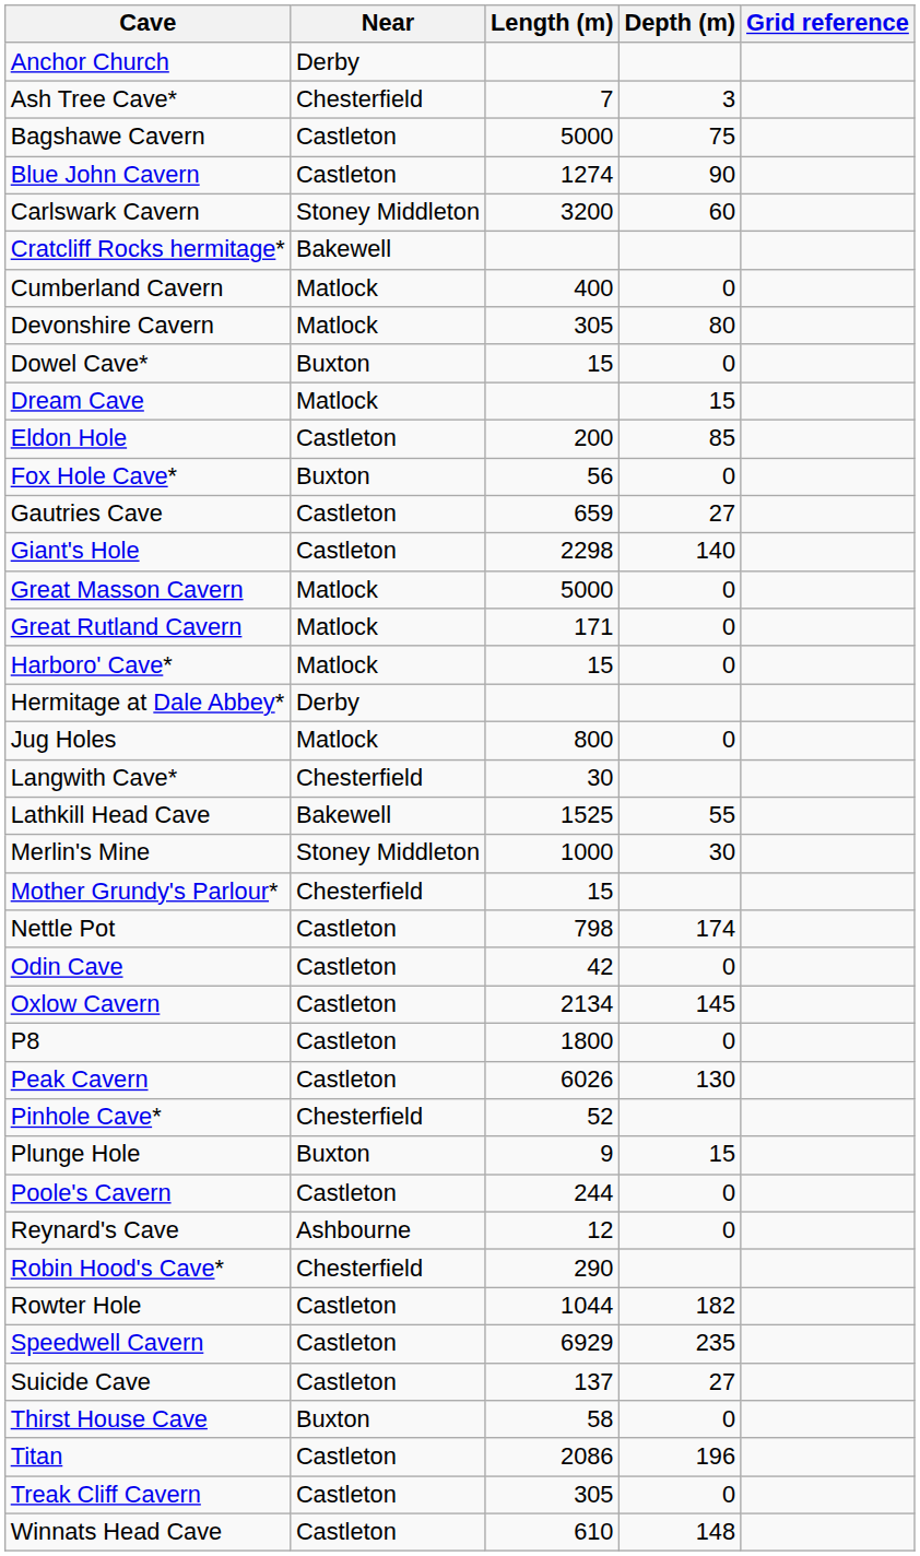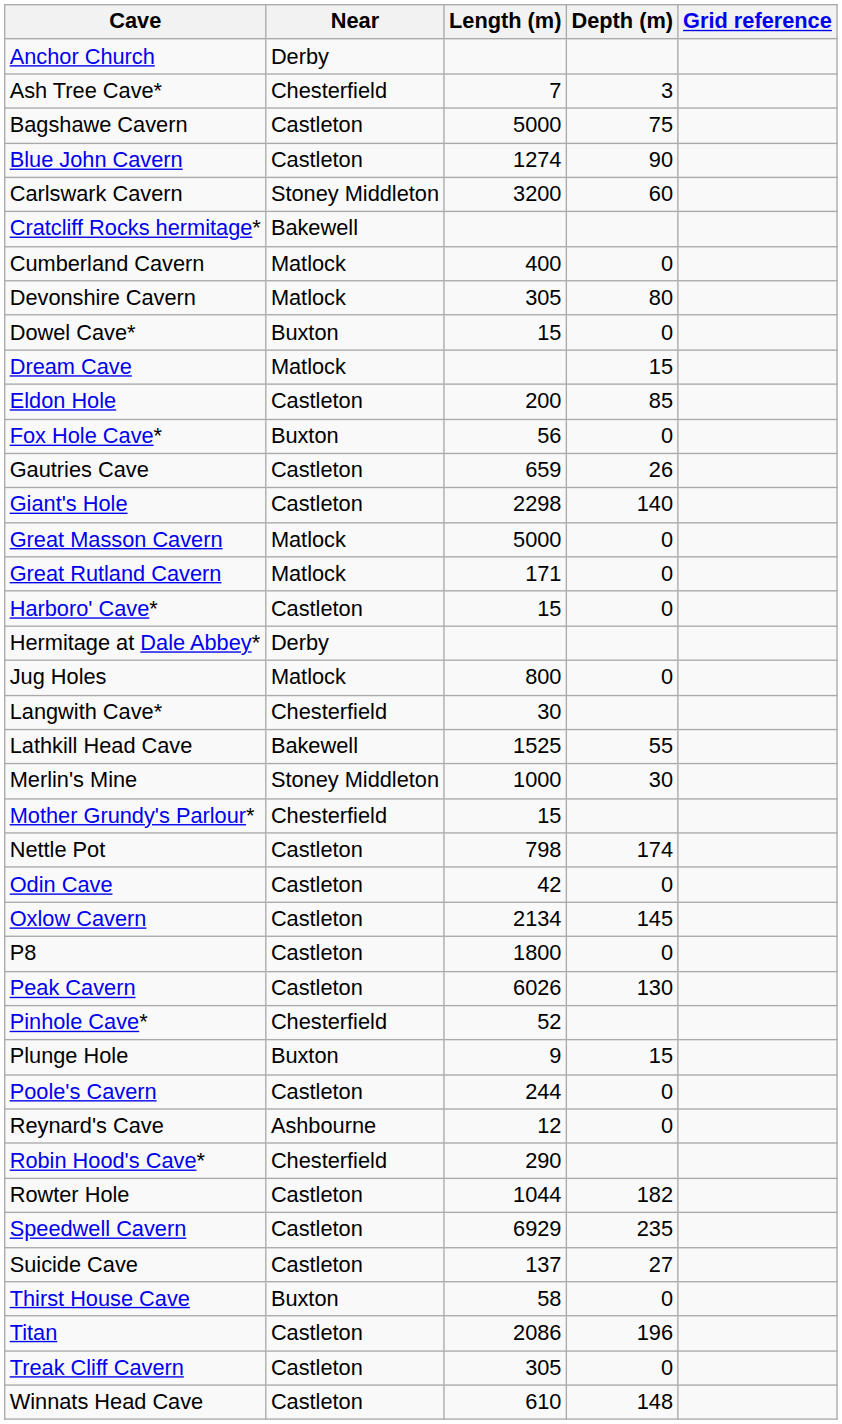 <table class="wikitable sortable">
 <tr>
 <th>Cave</th>
 <th>Near</th>
 <th>Length (m)</th>
 <th>Depth (m)</th>
 <th><a href='#'>Grid reference</a></th>
 </tr>
 <tr>
 <td><a href='#'>Anchor Church</a></td>
 <td>Derby</td>
 <td align="right"></td>
 <td align="right"></td>
 <td></td>
 </tr>
 <tr>
 <td>Ash Tree Cave* </td>
 <td>Chesterfield</td>
 <td align="right">7</td>
 <td align="right">3</td>
 <td></td>
 </tr>
 <tr>
 <td>Bagshawe Cavern</td>
 <td>Castleton</td>
 <td align="right">5000</td>
 <td align="right">75</td>
 <td></td>
 </tr>
 <tr>
 <td><a href='#'>Blue John Cavern</a></td>
 <td>Castleton</td>
 <td align="right">1274</td>
 <td align="right">90</td>
 <td></td>
 </tr>
 <tr>
 <td>Carlswark Cavern</td>
 <td>Stoney Middleton</td>
 <td align="right">3200</td>
 <td align="right">60</td>
 <td></td>
 </tr>
 <tr>
 <td><a href='#'>Cratcliff Rocks hermitage</a>* </td>
 <td>Bakewell</td>
 <td align="right"></td>
 <td align="right"></td>
 <td></td>
 </tr>
 <tr>
 <td>Cumberland Cavern</td>
 <td>Matlock</td>
 <td align="right">400</td>
 <td align="right">0</td>
 <td></td>
 </tr>
 <tr>
 <td>Devonshire Cavern</td>
 <td>Matlock</td>
 <td align="right">305</td>
 <td align="right">80</td>
 <td></td>
 </tr>
 <tr>
 <td>Dowel Cave* </td>
 <td>Buxton</td>
 <td align="right">15</td>
 <td align="right">0</td>
 <td></td>
 </tr>
 <tr>
 <td><a href='#'>Dream Cave</a></td>
 <td>Matlock</td>
 <td align="right"></td>
 <td align="right">15</td>
 <td></td>
 </tr>
 <tr>
 <td><a href='#'>Eldon Hole</a></td>
 <td>Castleton</td>
 <td align="right">200</td>
 <td align="right">85</td>
 <td></td>
 </tr>
 <tr>
 <td><a href='#'>Fox Hole Cave</a>* </td>
 <td>Buxton</td>
 <td align="right">56</td>
 <td align="right">0</td>
 <td></td>
 </tr>
 <tr>
 <td>Gautries Cave</td>
 <td>Castleton</td>
 <td align="right">659</td>
-<td align="right">27</td>
+<td align="right">26</td>
 <td></td>
 </tr>
 <tr>
 <td><a href='#'>Giant's Hole</a></td>
 <td>Castleton</td>
 <td align="right">2298</td>
 <td align="right">140</td>
 <td></td>
 </tr>
 <tr>
 <td><a href='#'>Great Masson Cavern</a></td>
 <td>Matlock</td>
 <td align="right">5000</td>
 <td align="right">0</td>
 <td></td>
 </tr>
 <tr>
 <td><a href='#'>Great Rutland Cavern</a></td>
 <td>Matlock</td>
 <td align="right">171</td>
 <td align="right">0</td>
 <td></td>
 </tr>
 <tr>
 <td><a href='#'>Harboro' Cave</a>* </td>
-<td>Matlock</td>
+<td>Castleton</td>
 <td align="right">15</td>
 <td align="right">0</td>
 <td></td>
 </tr>
 <tr>
 <td>Hermitage at <a href='#'>Dale Abbey</a>* </td>
 <td>Derby</td>
 <td></td>
 <td></td>
 <td></td>
 </tr>
 <tr>
 <td>Jug Holes</td>
 <td>Matlock</td>
 <td align="right">800</td>
 <td align="right">0</td>
 <td></td>
 </tr>
 <tr>
 <td>Langwith Cave* </td>
 <td>Chesterfield</td>
 <td align="right">30</td>
 <td align="right"></td>
 <td></td>
 </tr>
 <tr>
 <td>Lathkill Head Cave</td>
 <td>Bakewell</td>
 <td align="right">1525</td>
 <td align="right">55</td>
 <td></td>
 </tr>
 <tr>
 <td>Merlin's Mine</td>
 <td>Stoney Middleton</td>
 <td align="right">1000</td>
 <td align="right">30</td>
 <td></td>
 </tr>
 <tr>
 <td><a href='#'>Mother Grundy's Parlour</a>* </td>
 <td>Chesterfield</td>
 <td align="right">15</td>
 <td align="right"></td>
 <td></td>
 </tr>
 <tr>
 <td>Nettle Pot</td>
 <td>Castleton</td>
 <td align="right">798</td>
 <td align="right">174</td>
 <td></td>
 </tr>
 <tr>
 <td><a href='#'>Odin Cave</a></td>
 <td>Castleton</td>
 <td align="right">42</td>
 <td align="right">0</td>
 <td></td>
 </tr>
 <tr>
 <td><a href='#'>Oxlow Cavern</a></td>
 <td>Castleton</td>
 <td align="right">2134</td>
 <td align="right">145</td>
 <td></td>
 </tr>
 <tr>
 <td>P8</td>
 <td>Castleton</td>
 <td align="right">1800</td>
 <td align="right">0</td>
 <td></td>
 </tr>
 <tr>
 <td><a href='#'>Peak Cavern</a></td>
 <td>Castleton</td>
 <td align="right">6026</td>
 <td align="right">130</td>
 <td></td>
 </tr>
 <tr>
 <td><a href='#'>Pinhole Cave</a>* </td>
 <td>Chesterfield</td>
 <td align="right">52</td>
 <td align="right"></td>
 <td></td>
 </tr>
 <tr>
 <td>Plunge Hole</td>
 <td>Buxton</td>
 <td align="right">9</td>
 <td align="right">15</td>
 <td></td>
 </tr>
 <tr>
 <td><a href='#'>Poole's Cavern</a></td>
 <td>Castleton</td>
 <td align="right">244</td>
 <td align="right">0</td>
 <td></td>
 </tr>
 <tr>
 <td>Reynard's Cave</td>
 <td>Ashbourne</td>
 <td align="right">12</td>
 <td align="right">0</td>
 <td></td>
 </tr>
 <tr>
 <td><a href='#'>Robin Hood's Cave</a>* </td>
 <td>Chesterfield</td>
 <td align="right">290</td>
 <td align="right"></td>
 <td></td>
 </tr>
 <tr>
 <td>Rowter Hole</td>
 <td>Castleton</td>
 <td align="right">1044</td>
 <td align="right">182</td>
 <td></td>
 </tr>
 <tr>
 <td><a href='#'>Speedwell Cavern</a></td>
 <td>Castleton</td>
 <td align="right">6929</td>
 <td align="right">235</td>
 <td></td>
 </tr>
 <tr>
 <td>Suicide Cave</td>
 <td>Castleton</td>
 <td align="right">137</td>
 <td align="right">27</td>
 <td></td>
 </tr>
 <tr>
 <td><a href='#'>Thirst House Cave</a></td>
 <td>Buxton</td>
 <td align="right">58</td>
 <td align="right">0</td>
 <td></td>
 </tr>
 <tr>
 <td><a href='#'>Titan</a></td>
 <td>Castleton</td>
 <td align="right">2086</td>
 <td align="right">196</td>
 <td></td>
 </tr>
 <tr>
 <td><a href='#'>Treak Cliff Cavern</a></td>
 <td>Castleton</td>
 <td align="right">305</td>
 <td align="right">0</td>
 <td></td>
 </tr>
 <tr>
 <td>Winnats Head Cave</td>
 <td>Castleton</td>
 <td align="right">610</td>
 <td align="right">148</td>
 <td></td>
 </tr>
 </table>
